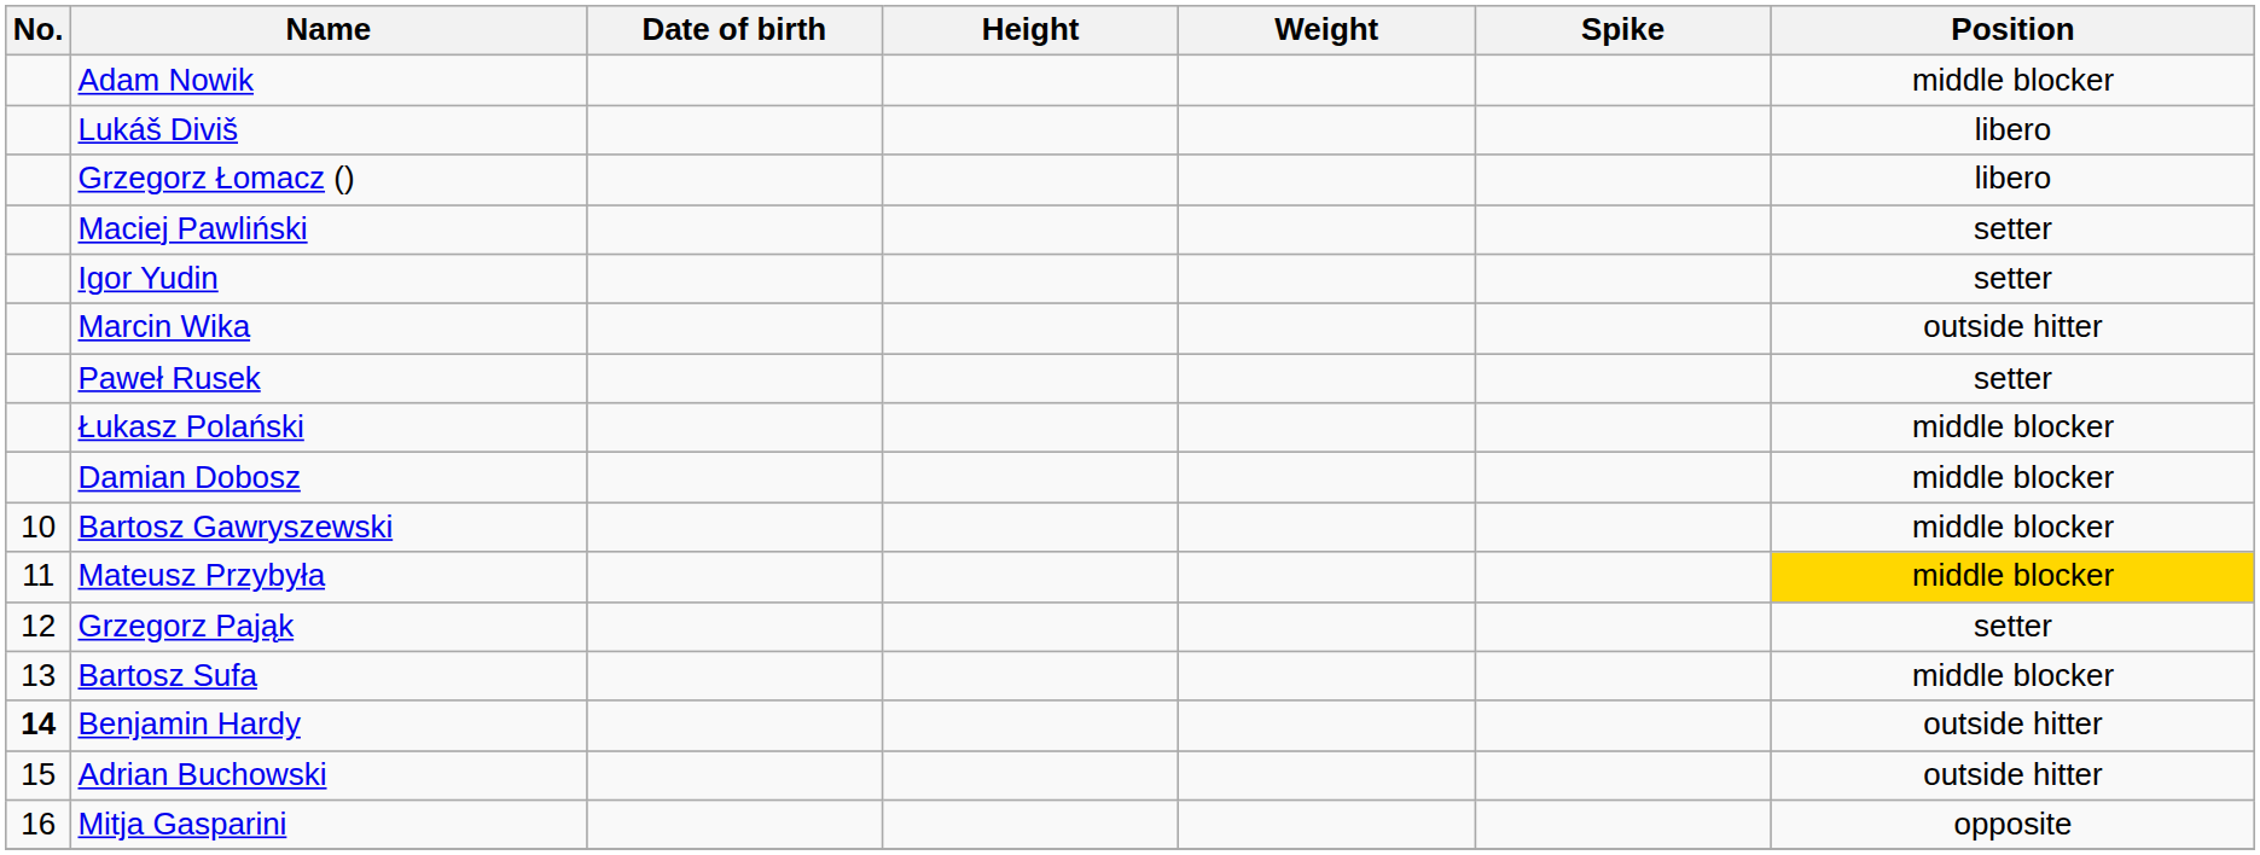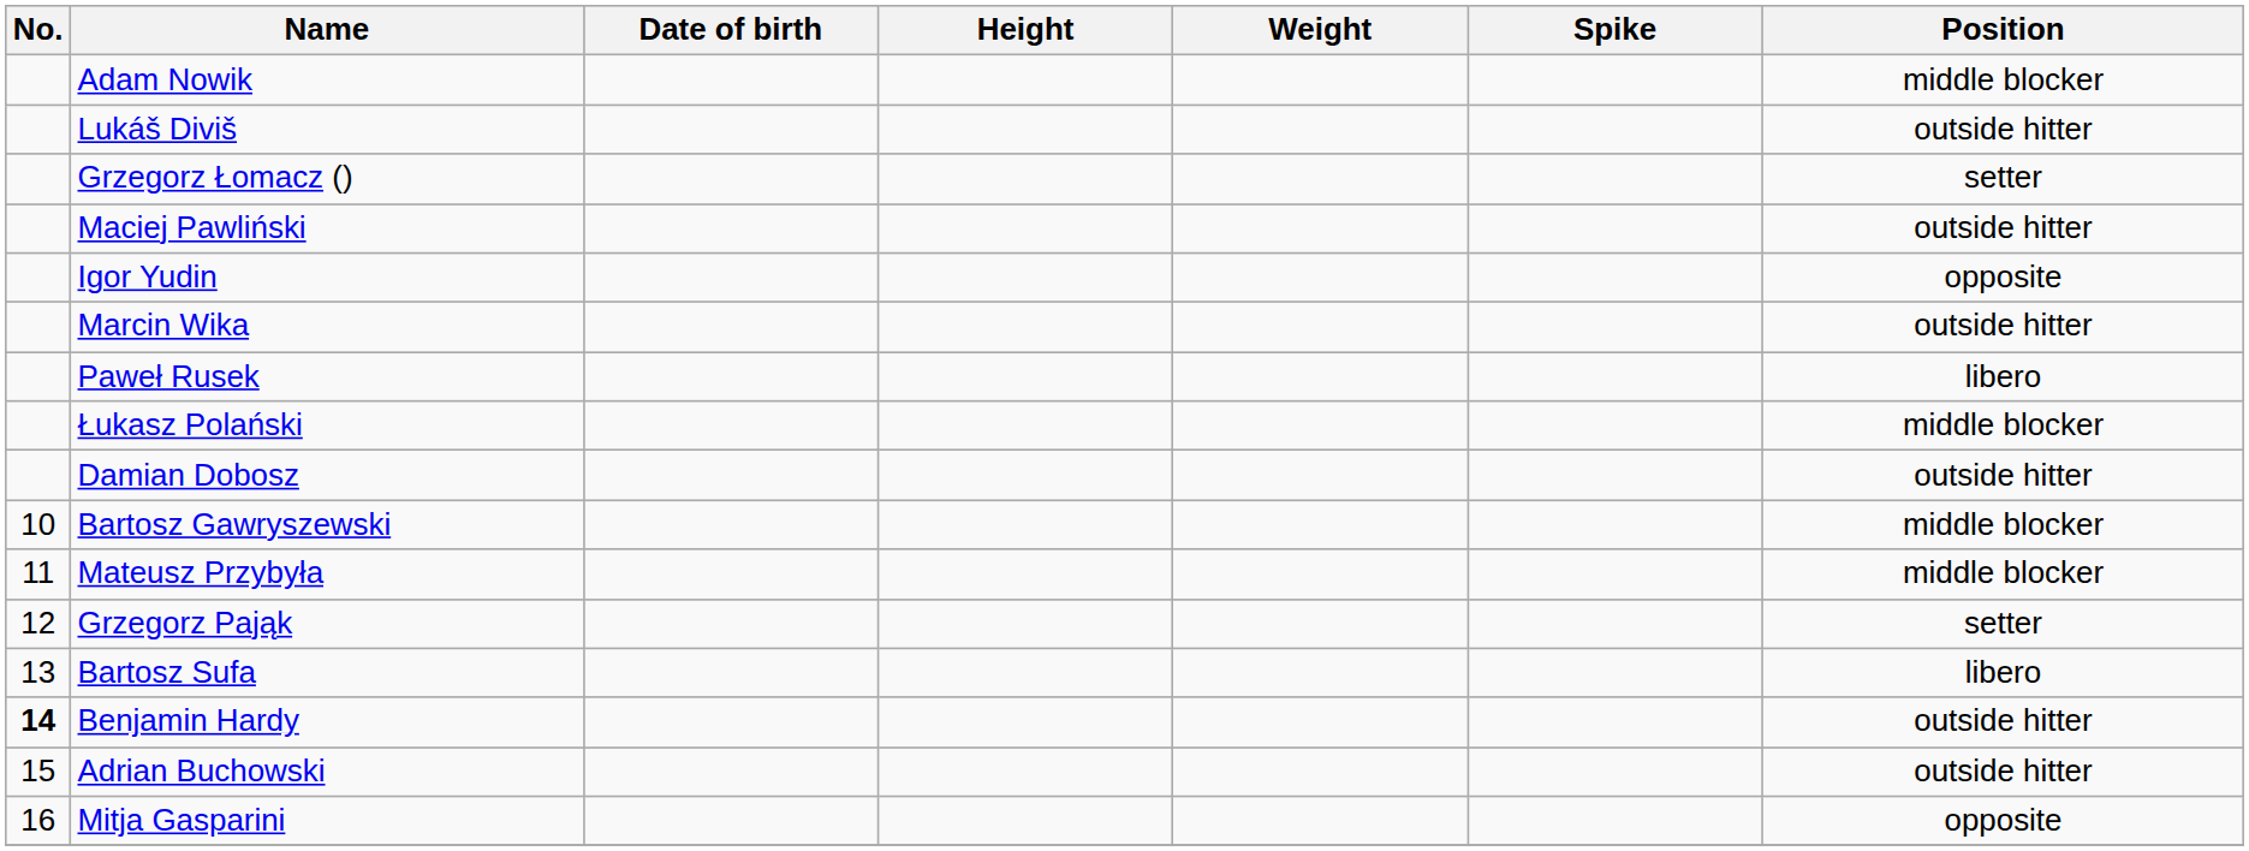 <table class="wikitable sortable" style="font-size:100%; text-align:center;">
 <tr>
 <th>No.</th>
 <th style="width:16em">Name</th>
 <th style="width:9em">Date of birth</th>
 <th style="width:9em">Height</th>
 <th style="width:9em">Weight</th>
 <th style="width:9em">Spike</th>
 <th style="width:15em">Position</th>
 </tr>
 <tr>
 <td></td>
 <td align=left> <a href='#'>Adam Nowik</a></td>
 <td align=right></td>
 <td></td>
 <td></td>
 <td></td>
 <td>middle blocker</td>
 </tr>
 <tr>
 <td></td>
 <td align=left> <a href='#'>Lukáš Diviš</a></td>
 <td align=right></td>
 <td></td>
 <td></td>
 <td></td>
-<td>libero</td>
+<td>outside hitter</td>
 </tr>
 <tr>
 <td></td>
 <td align=left> <a href='#'>Grzegorz Łomacz</a> ()</td>
 <td align=right></td>
 <td></td>
 <td></td>
 <td></td>
-<td>libero</td>
+<td>setter</td>
 </tr>
 <tr>
 <td></td>
 <td align=left> <a href='#'>Maciej Pawliński</a></td>
 <td align=right></td>
 <td></td>
 <td></td>
 <td></td>
-<td>setter</td>
+<td>outside hitter</td>
 </tr>
 <tr>
 <td></td>
 <td align=left> <a href='#'>Igor Yudin</a></td>
 <td align=right></td>
 <td></td>
 <td></td>
 <td></td>
-<td>setter</td>
+<td>opposite</td>
 </tr>
 <tr>
 <td></td>
 <td align=left> <a href='#'>Marcin Wika</a></td>
 <td align=right></td>
 <td></td>
 <td></td>
 <td></td>
 <td>outside hitter</td>
 </tr>
 <tr>
 <td></td>
 <td align=left> <a href='#'>Paweł Rusek</a></td>
 <td align=right></td>
 <td></td>
 <td></td>
 <td></td>
-<td>setter</td>
+<td>libero</td>
 </tr>
 <tr>
 <td></td>
 <td align=left> <a href='#'>Łukasz Polański</a></td>
 <td align=right></td>
 <td></td>
 <td></td>
 <td></td>
 <td>middle blocker</td>
 </tr>
 <tr>
 <td></td>
 <td align=left> <a href='#'>Damian Dobosz</a></td>
 <td align=right></td>
 <td></td>
 <td></td>
 <td></td>
-<td>middle blocker</td>
+<td>outside hitter</td>
 </tr>
 <tr>
 <td>10</td>
 <td align=left> <a href='#'>Bartosz Gawryszewski</a></td>
 <td align=right></td>
 <td></td>
 <td></td>
 <td></td>
 <td>middle blocker</td>
 </tr>
 <tr>
 <td>11</td>
 <td align=left> <a href='#'>Mateusz Przybyła</a></td>
 <td align=right></td>
 <td></td>
 <td></td>
 <td></td>
-<td style="background: gold;">middle blocker</td>
+<td>middle blocker</td>
 </tr>
 <tr>
 <td>12</td>
 <td align=left> <a href='#'>Grzegorz Pająk</a></td>
 <td align=right></td>
 <td></td>
 <td></td>
 <td></td>
 <td>setter</td>
 </tr>
 <tr>
 <td>13</td>
 <td align=left> <a href='#'>Bartosz Sufa</a></td>
 <td align=right></td>
 <td></td>
 <td></td>
 <td></td>
-<td>middle blocker</td>
+<td>libero</td>
 </tr>
 <tr>
 <td><strong>14</strong></td>
 <td align=left> <a href='#'>Benjamin Hardy</a></td>
 <td align=right></td>
 <td></td>
 <td></td>
 <td></td>
 <td>outside hitter</td>
 </tr>
 <tr>
 <td>15</td>
 <td align=left> <a href='#'>Adrian Buchowski</a></td>
 <td align=right></td>
 <td></td>
 <td></td>
 <td></td>
 <td>outside hitter</td>
 </tr>
 <tr>
 <td>16</td>
 <td align=left> <a href='#'>Mitja Gasparini</a></td>
 <td align=right></td>
 <td></td>
 <td></td>
 <td></td>
 <td>opposite</td>
 </tr>
 <tr>
 </tr>
 </table>
